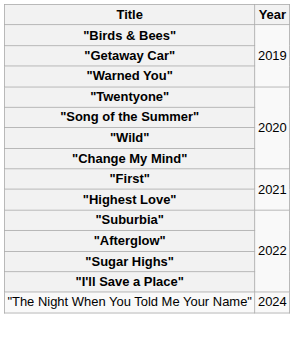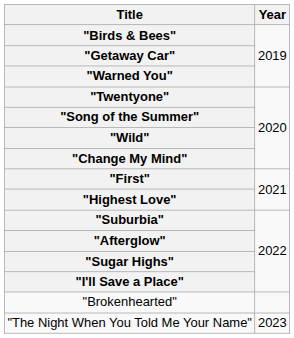 <table class="wikitable plainrowheaders" style="text-align:center;">
 <tr>
 <th scope="col">Title</th>
 <th scope="col">Year</th>
 </tr>
 <tr>
 <th scope="row">"Birds & Bees"</th>
 <td rowspan="3">2019</td>
 </tr>
 <tr>
 <th scope="row">"Getaway Car"</th>
 </tr>
 <tr>
 <th scope="row">"Warned You"</th>
 </tr>
 <tr>
 <th scope="row">"Twentyone"</th>
 <td rowspan="4">2020</td>
 </tr>
 <tr>
 <th scope="row">"Song of the Summer"</th>
 </tr>
 <tr>
 <th scope="row">"Wild"</th>
 </tr>
 <tr>
 <th scope="row">"Change My Mind"</th>
 </tr>
 <tr>
 <th scope="row">"First"</th>
 <td rowspan="2">2021</td>
 </tr>
 <tr>
 <th scope="row">"Highest Love"</th>
 </tr>
 <tr>
 <th scope="row">"Suburbia"</th>
 <td rowspan="4">2022</td>
 </tr>
 <tr>
 <th scope="row">"Afterglow"</th>
 </tr>
 <tr>
 <th scope="row">"Sugar Highs"</th>
 </tr>
 <tr>
 <th scope="row">"I'll Save a Place"</th>
 </tr>
 <tr>
+<td>"Brokenhearted"</td>
+<td></td>
+</tr>
+<tr>
 <td>"The Night When You Told Me Your Name"</td>
-<td>2024</td>
+<td>2023</td>
 </tr>
 </table>
